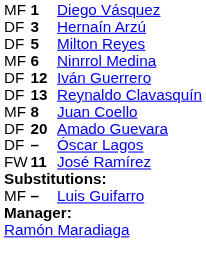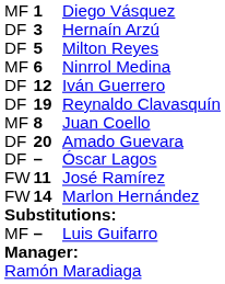 <table style = "font-size: 90%" cellspacing = "0" cellpadding = "0">
 <tr>
 <td colspan = 4></td>
 </tr>
 <tr>
 <th width = "25"></th>
 <th width = "25"></th>
 </tr>
 <tr>
 <td>MF</td>
 <td><strong>1</strong></td>
 <td> <a href='#'>Diego Vásquez</a></td>
 </tr>
 <tr>
 <td>DF</td>
 <td><strong>3</strong></td>
 <td> <a href='#'>Hernaín Arzú</a></td>
 </tr>
 <tr>
 <td>DF</td>
 <td><strong>5</strong></td>
 <td> <a href='#'>Milton Reyes</a></td>
 </tr>
 <tr>
 <td>MF</td>
 <td><strong>6</strong></td>
 <td> <a href='#'>Ninrrol Medina</a></td>
 </tr>
 <tr>
 <td>DF</td>
 <td><strong>12</strong></td>
 <td> <a href='#'>Iván Guerrero</a></td>
 </tr>
 <tr>
 <td>DF</td>
-<td><strong>13</strong></td>
+<td><strong>19</strong></td>
 <td> <a href='#'>Reynaldo Clavasquín</a></td>
 </tr>
 <tr>
 <td>MF</td>
 <td><strong>8</strong></td>
 <td> <a href='#'>Juan Coello</a></td>
 </tr>
 <tr>
 <td>DF</td>
 <td><strong>20</strong></td>
 <td> <a href='#'>Amado Guevara</a></td>
 </tr>
 <tr>
 <td>DF</td>
 <td><strong>–</strong></td>
 <td> <a href='#'>Óscar Lagos</a></td>
 </tr>
 <tr>
 <td>FW</td>
 <td><strong>11</strong></td>
 <td> <a href='#'>José Ramírez</a></td>
 </tr>
 <tr>
+<td>FW</td>
+<td><strong>14</strong></td>
+<td> <a href='#'>Marlon Hernández</a></td>
+<td></td>
+<td></td>
+</tr>
+<tr>
 <td colspan = 3><strong>Substitutions:</strong></td>
 </tr>
 <tr>
 <td>MF</td>
 <td><strong>–</strong></td>
 <td> <a href='#'>Luis Guifarro</a></td>
 </tr>
 <tr>
 <td colspan = 3><strong>Manager:</strong></td>
 </tr>
 <tr>
 <td colspan = 3> <a href='#'>Ramón Maradiaga</a></td>
 </tr>
 </table>
